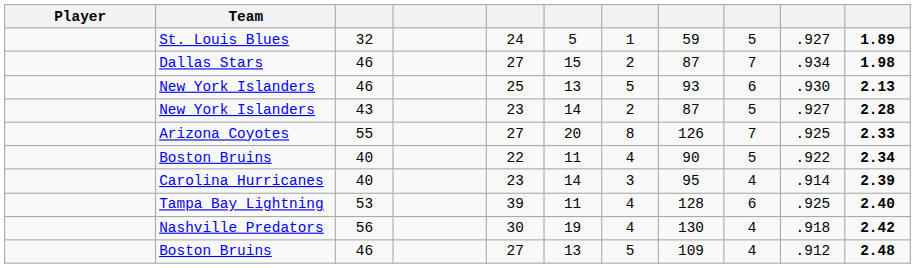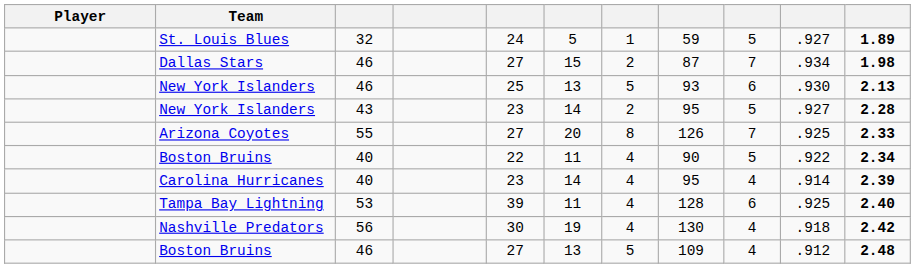 <table class="wikitable sortable">
 <tr>
 <th style="width: 10em;">Player</th>
 <th style="width: 12em;">Team</th>
 <th style="width: 3.5em;"></th>
 <th style="width: 6em;"></th>
 <th style="width: 3.5em;"></th>
 <th style="width: 3.5em;"></th>
 <th style="width: 3.5em;"></th>
 <th style="width: 4em;"></th>
 <th style="width: 3.5em;"></th>
 <th style="width: 4em;"></th>
 <th style="width: 4em;"></th>
 </tr>
 <tr style="text-align:center;">
 <td style="text-align:left;"></td>
 <td style="text-align:left;"><a href='#'>St. Louis Blues</a></td>
 <td>32</td>
 <td></td>
 <td>24</td>
 <td>5</td>
 <td>1</td>
 <td>59</td>
 <td>5</td>
 <td>.927</td>
 <td><strong>1.89</strong></td>
 </tr>
 <tr style="text-align:center;">
 <td style="text-align:left;"></td>
 <td style="text-align:left;"><a href='#'>Dallas Stars</a></td>
 <td>46</td>
 <td></td>
 <td>27</td>
 <td>15</td>
 <td>2</td>
 <td>87</td>
 <td>7</td>
 <td>.934</td>
 <td><strong>1.98</strong></td>
 </tr>
 <tr style="text-align:center;">
 <td style="text-align:left;"></td>
 <td style="text-align:left;"><a href='#'>New York Islanders</a></td>
 <td>46</td>
 <td></td>
 <td>25</td>
 <td>13</td>
 <td>5</td>
 <td>93</td>
 <td>6</td>
 <td>.930</td>
 <td><strong>2.13</strong></td>
 </tr>
 <tr style="text-align:center;">
 <td style="text-align:left;"></td>
 <td style="text-align:left;"><a href='#'>New York Islanders</a></td>
 <td>43</td>
 <td></td>
 <td>23</td>
 <td>14</td>
 <td>2</td>
-<td>87</td>
+<td>95</td>
 <td>5</td>
 <td>.927</td>
 <td><strong>2.28</strong></td>
 </tr>
 <tr style="text-align:center;">
 <td style="text-align:left;"></td>
 <td style="text-align:left;"><a href='#'>Arizona Coyotes</a></td>
 <td>55</td>
 <td></td>
 <td>27</td>
 <td>20</td>
 <td>8</td>
 <td>126</td>
 <td>7</td>
 <td>.925</td>
 <td><strong>2.33</strong></td>
 </tr>
 <tr style="text-align:center;">
 <td style="text-align:left;"></td>
 <td style="text-align:left;"><a href='#'>Boston Bruins</a></td>
 <td>40</td>
 <td></td>
 <td>22</td>
 <td>11</td>
 <td>4</td>
 <td>90</td>
 <td>5</td>
 <td>.922</td>
 <td><strong>2.34</strong></td>
 </tr>
 <tr style="text-align:center;">
 <td style="text-align:left;"></td>
 <td style="text-align:left;"><a href='#'>Carolina Hurricanes</a></td>
 <td>40</td>
 <td></td>
 <td>23</td>
 <td>14</td>
-<td>3</td>
+<td>4</td>
 <td>95</td>
 <td>4</td>
 <td>.914</td>
 <td><strong>2.39</strong></td>
 </tr>
 <tr style="text-align:center;">
 <td style="text-align:left;"></td>
 <td style="text-align:left;"><a href='#'>Tampa Bay Lightning</a></td>
 <td>53</td>
 <td></td>
 <td>39</td>
 <td>11</td>
 <td>4</td>
 <td>128</td>
 <td>6</td>
 <td>.925</td>
 <td><strong>2.40</strong></td>
 </tr>
 <tr style="text-align:center;">
 <td style="text-align:left;"></td>
 <td style="text-align:left;"><a href='#'>Nashville Predators</a></td>
 <td>56</td>
 <td></td>
 <td>30</td>
 <td>19</td>
 <td>4</td>
 <td>130</td>
 <td>4</td>
 <td>.918</td>
 <td><strong>2.42</strong></td>
 </tr>
 <tr style="text-align:center;">
 <td style="text-align:left;"></td>
 <td style="text-align:left;"><a href='#'>Boston Bruins</a></td>
 <td>46</td>
 <td></td>
 <td>27</td>
 <td>13</td>
 <td>5</td>
 <td>109</td>
 <td>4</td>
 <td>.912</td>
 <td><strong>2.48</strong></td>
 </tr>
 </table>
